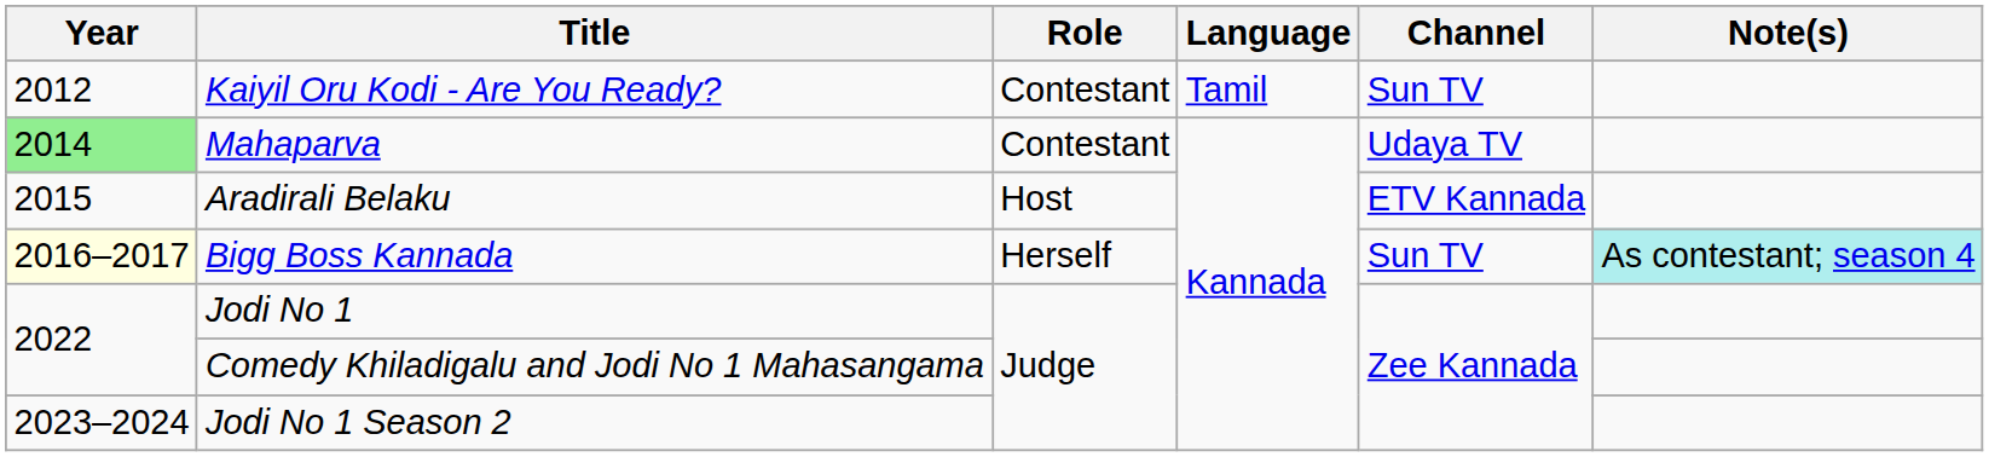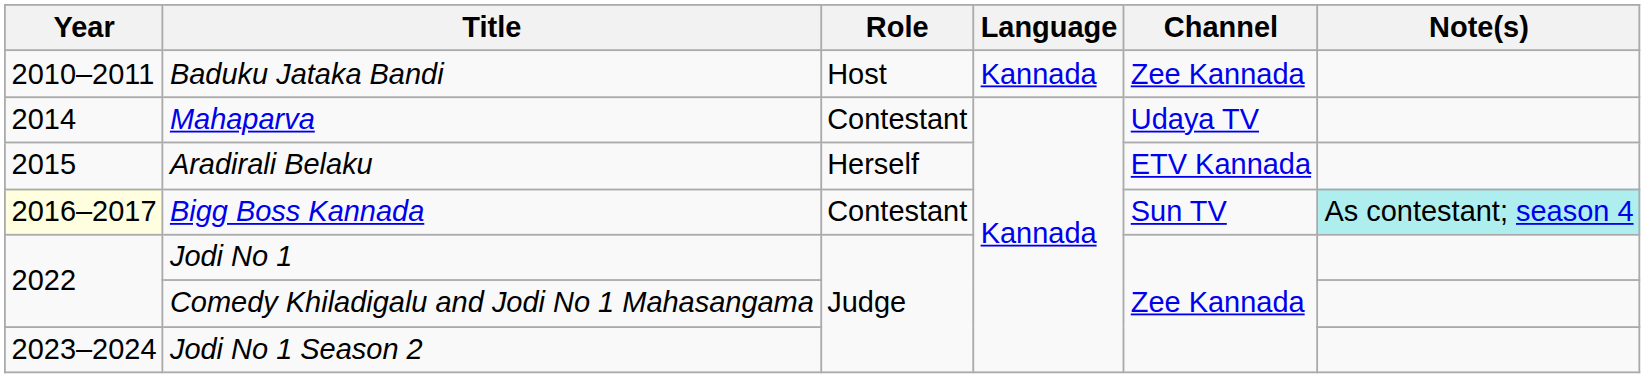 <table class="wikitable">
 <tr>
 <th>Year</th>
 <th>Title</th>
 <th>Role</th>
 <th>Language</th>
 <th>Channel</th>
 <th>Note(s)</th>
 </tr>
 <tr>
-<td>2012</td>
-<td><em><a href='#'>Kaiyil Oru Kodi - Are You Ready?</a></em></td>
-<td>Contestant</td>
-<td><a href='#'>Tamil</a></td>
-<td><a href='#'>Sun TV</a></td>
+<td>2010–2011</td>
+<td><em>Baduku Jataka Bandi</em></td>
+<td>Host</td>
+<td><a href='#'>Kannada</a></td>
+<td><a href='#'>Zee Kannada</a></td>
 <td></td>
 </tr>
 <tr>
-<td style="background: lightgreen;">2014</td>
+<td>2014</td>
 <td><em><a href='#'>Mahaparva</a></em></td>
 <td>Contestant</td>
 <td rowspan="6"><a href='#'>Kannada</a></td>
 <td><a href='#'>Udaya TV</a></td>
 <td></td>
 </tr>
 <tr>
 <td>2015</td>
 <td><em>Aradirali Belaku</em></td>
-<td>Host</td>
+<td>Herself</td>
 <td><a href='#'>ETV Kannada</a></td>
 <td></td>
 </tr>
 <tr>
 <td style="background: lightyellow;">2016–2017</td>
 <td><em><a href='#'>Bigg Boss Kannada</a></em></td>
-<td>Herself</td>
+<td>Contestant</td>
 <td><a href='#'>Sun TV</a></td>
 <td style="background: paleturquoise;">As contestant; <a href='#'>season 4</a></td>
 </tr>
 <tr>
 <td rowspan="2">2022</td>
 <td><em>Jodi No 1</em></td>
 <td rowspan="3">Judge</td>
 <td rowspan="3"><a href='#'>Zee Kannada</a></td>
 <td></td>
 </tr>
 <tr>
 <td><em>Comedy Khiladigalu and Jodi No 1 Mahasangama</em></td>
 <td></td>
 </tr>
 <tr>
 <td>2023–2024</td>
 <td><em>Jodi No 1 Season 2</em></td>
 </tr>
 </table>
